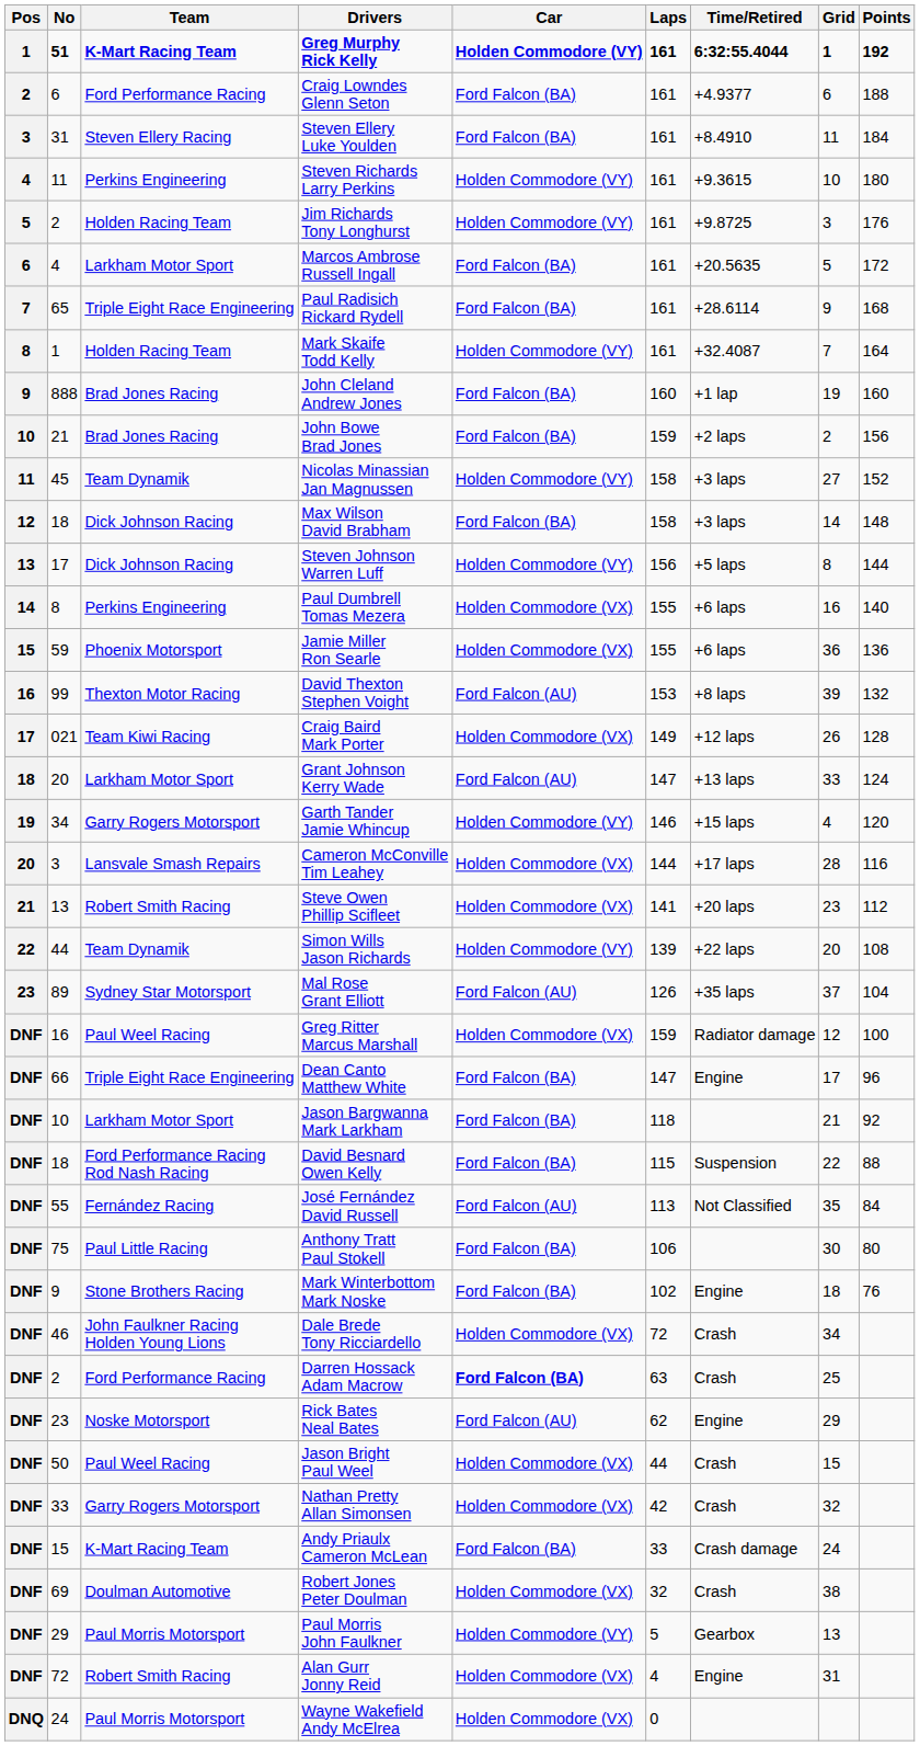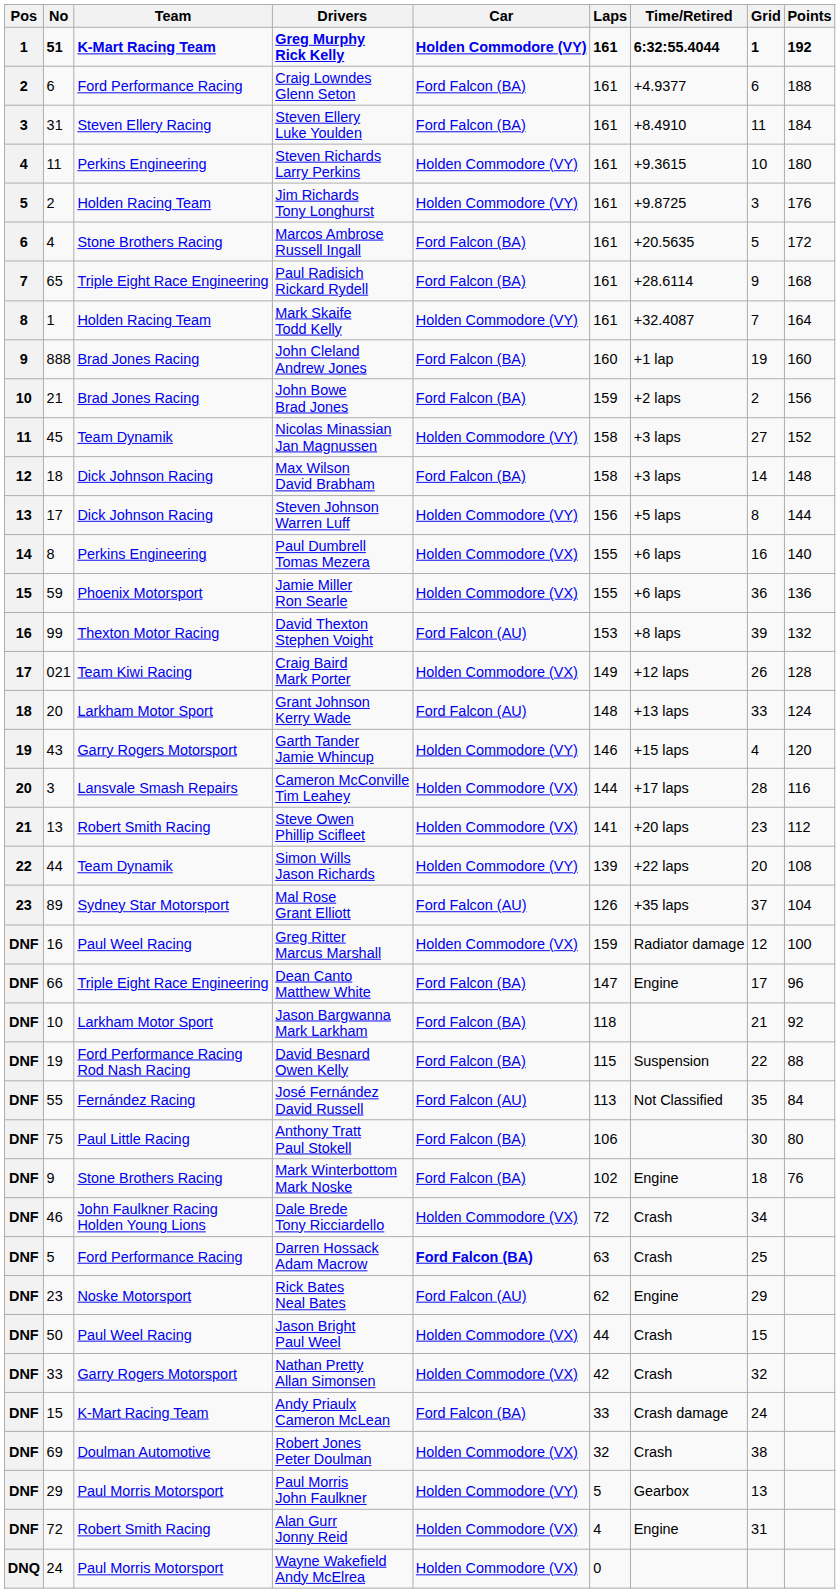 <table class="wikitable" style="font-size: 95%;">
 <tr>
 <th>Pos</th>
 <th>No</th>
 <th>Team</th>
 <th>Drivers</th>
 <th>Car</th>
 <th>Laps</th>
 <th>Time/Retired</th>
 <th>Grid</th>
 <th>Points</th>
 </tr>
 <tr style="font-weight:bold">
 <th>1</th>
 <td>51</td>
 <td><a href='#'>K-Mart Racing Team</a></td>
 <td> <a href='#'>Greg Murphy</a><br> <a href='#'>Rick Kelly</a></td>
 <td><a href='#'>Holden Commodore (VY)</a></td>
 <td>161</td>
 <td>6:32:55.4044</td>
 <td>1</td>
 <td>192</td>
 </tr>
 <tr>
 <th>2</th>
 <td>6</td>
 <td><a href='#'>Ford Performance Racing</a></td>
 <td> <a href='#'>Craig Lowndes</a><br> <a href='#'>Glenn Seton</a></td>
 <td><a href='#'>Ford Falcon (BA)</a></td>
 <td>161</td>
 <td>+4.9377</td>
 <td>6</td>
 <td>188</td>
 </tr>
 <tr>
 <th>3</th>
 <td>31</td>
 <td><a href='#'>Steven Ellery Racing</a></td>
 <td> <a href='#'>Steven Ellery</a><br> <a href='#'>Luke Youlden</a></td>
 <td><a href='#'>Ford Falcon (BA)</a></td>
 <td>161</td>
 <td>+8.4910</td>
 <td>11</td>
 <td>184</td>
 </tr>
 <tr>
 <th>4</th>
 <td>11</td>
 <td><a href='#'>Perkins Engineering</a></td>
 <td> <a href='#'>Steven Richards</a><br> <a href='#'>Larry Perkins</a></td>
 <td><a href='#'>Holden Commodore (VY)</a></td>
 <td>161</td>
 <td>+9.3615</td>
 <td>10</td>
 <td>180</td>
 </tr>
 <tr>
 <th>5</th>
 <td>2</td>
 <td><a href='#'>Holden Racing Team</a></td>
 <td> <a href='#'>Jim Richards</a><br> <a href='#'>Tony Longhurst</a></td>
 <td><a href='#'>Holden Commodore (VY)</a></td>
 <td>161</td>
 <td>+9.8725</td>
 <td>3</td>
 <td>176</td>
 </tr>
 <tr>
 <th>6</th>
 <td>4</td>
-<td><a href='#'>Larkham Motor Sport</a></td>
+<td><a href='#'>Stone Brothers Racing</a></td>
 <td> <a href='#'>Marcos Ambrose</a><br> <a href='#'>Russell Ingall</a></td>
 <td><a href='#'>Ford Falcon (BA)</a></td>
 <td>161</td>
 <td>+20.5635</td>
 <td>5</td>
 <td>172</td>
 </tr>
 <tr>
 <th>7</th>
 <td>65</td>
 <td><a href='#'>Triple Eight Race Engineering</a></td>
 <td> <a href='#'>Paul Radisich</a><br> <a href='#'>Rickard Rydell</a></td>
 <td><a href='#'>Ford Falcon (BA)</a></td>
 <td>161</td>
 <td>+28.6114</td>
 <td>9</td>
 <td>168</td>
 </tr>
 <tr>
 <th>8</th>
 <td>1</td>
 <td><a href='#'>Holden Racing Team</a></td>
 <td> <a href='#'>Mark Skaife</a><br> <a href='#'>Todd Kelly</a></td>
 <td><a href='#'>Holden Commodore (VY)</a></td>
 <td>161</td>
 <td>+32.4087</td>
 <td>7</td>
 <td>164</td>
 </tr>
 <tr>
 <th>9</th>
 <td>888</td>
 <td><a href='#'>Brad Jones Racing</a></td>
 <td> <a href='#'>John Cleland</a><br> <a href='#'>Andrew Jones</a></td>
 <td><a href='#'>Ford Falcon (BA)</a></td>
 <td>160</td>
 <td>+1 lap</td>
 <td>19</td>
 <td>160</td>
 </tr>
 <tr>
 <th>10</th>
 <td>21</td>
 <td><a href='#'>Brad Jones Racing</a></td>
 <td> <a href='#'>John Bowe</a><br> <a href='#'>Brad Jones</a></td>
 <td><a href='#'>Ford Falcon (BA)</a></td>
 <td>159</td>
 <td>+2 laps</td>
 <td>2</td>
 <td>156</td>
 </tr>
 <tr>
 <th>11</th>
 <td>45</td>
 <td><a href='#'>Team Dynamik</a></td>
 <td> <a href='#'>Nicolas Minassian</a><br> <a href='#'>Jan Magnussen</a></td>
 <td><a href='#'>Holden Commodore (VY)</a></td>
 <td>158</td>
 <td>+3 laps</td>
 <td>27</td>
 <td>152</td>
 </tr>
 <tr>
 <th>12</th>
 <td>18</td>
 <td><a href='#'>Dick Johnson Racing</a></td>
 <td> <a href='#'>Max Wilson</a><br> <a href='#'>David Brabham</a></td>
 <td><a href='#'>Ford Falcon (BA)</a></td>
 <td>158</td>
 <td>+3 laps</td>
 <td>14</td>
 <td>148</td>
 </tr>
 <tr>
 <th>13</th>
 <td>17</td>
 <td><a href='#'>Dick Johnson Racing</a></td>
 <td> <a href='#'>Steven Johnson</a><br> <a href='#'>Warren Luff</a></td>
 <td><a href='#'>Holden Commodore (VY)</a></td>
 <td>156</td>
 <td>+5 laps</td>
 <td>8</td>
 <td>144</td>
 </tr>
 <tr>
 <th>14</th>
 <td>8</td>
 <td><a href='#'>Perkins Engineering</a></td>
 <td> <a href='#'>Paul Dumbrell</a><br> <a href='#'>Tomas Mezera</a></td>
 <td><a href='#'>Holden Commodore (VX)</a></td>
 <td>155</td>
 <td>+6 laps</td>
 <td>16</td>
 <td>140</td>
 </tr>
 <tr>
 <th>15</th>
 <td>59</td>
 <td><a href='#'>Phoenix Motorsport</a></td>
 <td> <a href='#'>Jamie Miller</a><br> <a href='#'>Ron Searle</a></td>
 <td><a href='#'>Holden Commodore (VX)</a></td>
 <td>155</td>
 <td>+6 laps</td>
 <td>36</td>
 <td>136</td>
 </tr>
 <tr>
 <th>16</th>
 <td>99</td>
 <td><a href='#'>Thexton Motor Racing</a></td>
 <td> <a href='#'>David Thexton</a><br> <a href='#'>Stephen Voight</a></td>
 <td><a href='#'>Ford Falcon (AU)</a></td>
 <td>153</td>
 <td>+8 laps</td>
 <td>39</td>
 <td>132</td>
 </tr>
 <tr>
 <th>17</th>
 <td>021</td>
 <td><a href='#'>Team Kiwi Racing</a></td>
 <td> <a href='#'>Craig Baird</a><br> <a href='#'>Mark Porter</a></td>
 <td><a href='#'>Holden Commodore (VX)</a></td>
 <td>149</td>
 <td>+12 laps</td>
 <td>26</td>
 <td>128</td>
 </tr>
 <tr>
 <th>18</th>
 <td>20</td>
 <td><a href='#'>Larkham Motor Sport</a></td>
 <td> <a href='#'>Grant Johnson</a><br> <a href='#'>Kerry Wade</a></td>
 <td><a href='#'>Ford Falcon (AU)</a></td>
-<td>147</td>
+<td>148</td>
 <td>+13 laps</td>
 <td>33</td>
 <td>124</td>
 </tr>
 <tr>
 <th>19</th>
-<td>34</td>
+<td>43</td>
 <td><a href='#'>Garry Rogers Motorsport</a></td>
 <td> <a href='#'>Garth Tander</a><br> <a href='#'>Jamie Whincup</a></td>
 <td><a href='#'>Holden Commodore (VY)</a></td>
 <td>146</td>
 <td>+15 laps</td>
 <td>4</td>
 <td>120</td>
 </tr>
 <tr>
 <th>20</th>
 <td>3</td>
 <td><a href='#'>Lansvale Smash Repairs</a></td>
 <td> <a href='#'>Cameron McConville</a><br> <a href='#'>Tim Leahey</a></td>
 <td><a href='#'>Holden Commodore (VX)</a></td>
 <td>144</td>
 <td>+17 laps</td>
 <td>28</td>
 <td>116</td>
 </tr>
 <tr>
 <th>21</th>
 <td>13</td>
 <td><a href='#'>Robert Smith Racing</a></td>
 <td> <a href='#'>Steve Owen</a><br> <a href='#'>Phillip Scifleet</a></td>
 <td><a href='#'>Holden Commodore (VX)</a></td>
 <td>141</td>
 <td>+20 laps</td>
 <td>23</td>
 <td>112</td>
 </tr>
 <tr>
 <th>22</th>
 <td>44</td>
 <td><a href='#'>Team Dynamik</a></td>
 <td> <a href='#'>Simon Wills</a><br> <a href='#'>Jason Richards</a></td>
 <td><a href='#'>Holden Commodore (VY)</a></td>
 <td>139</td>
 <td>+22 laps</td>
 <td>20</td>
 <td>108</td>
 </tr>
 <tr>
 <th>23</th>
 <td>89</td>
 <td><a href='#'>Sydney Star Motorsport</a></td>
 <td> <a href='#'>Mal Rose</a><br> <a href='#'>Grant Elliott</a></td>
 <td><a href='#'>Ford Falcon (AU)</a></td>
 <td>126</td>
 <td>+35 laps</td>
 <td>37</td>
 <td>104</td>
 </tr>
 <tr>
 <th>DNF</th>
 <td>16</td>
 <td><a href='#'>Paul Weel Racing</a></td>
 <td> <a href='#'>Greg Ritter</a><br>  <a href='#'>Marcus Marshall</a></td>
 <td><a href='#'>Holden Commodore (VX)</a></td>
 <td>159</td>
 <td>Radiator damage</td>
 <td>12</td>
 <td>100</td>
 </tr>
 <tr>
 <th>DNF</th>
 <td>66</td>
 <td><a href='#'>Triple Eight Race Engineering</a></td>
 <td> <a href='#'>Dean Canto</a><br> <a href='#'>Matthew White</a></td>
 <td><a href='#'>Ford Falcon (BA)</a></td>
 <td>147</td>
 <td>Engine</td>
 <td>17</td>
 <td>96</td>
 </tr>
 <tr>
 <th>DNF</th>
 <td>10</td>
 <td><a href='#'>Larkham Motor Sport</a></td>
 <td> <a href='#'>Jason Bargwanna</a><br> <a href='#'>Mark Larkham</a></td>
 <td><a href='#'>Ford Falcon (BA)</a></td>
 <td>118</td>
 <td></td>
 <td>21</td>
 <td>92</td>
 </tr>
 <tr>
 <th>DNF</th>
-<td>18</td>
+<td>19</td>
 <td><a href='#'>Ford Performance Racing</a><br><a href='#'>Rod Nash Racing</a></td>
 <td> <a href='#'>David Besnard</a><br> <a href='#'>Owen Kelly</a></td>
 <td><a href='#'>Ford Falcon (BA)</a></td>
 <td>115</td>
 <td>Suspension</td>
 <td>22</td>
 <td>88</td>
 </tr>
 <tr>
 <th>DNF</th>
 <td>55</td>
 <td><a href='#'>Fernández Racing</a></td>
 <td> <a href='#'>José Fernández</a><br> <a href='#'>David Russell</a></td>
 <td><a href='#'>Ford Falcon (AU)</a></td>
 <td>113</td>
 <td>Not Classified</td>
 <td>35</td>
 <td>84</td>
 </tr>
 <tr>
 <th>DNF</th>
 <td>75</td>
 <td><a href='#'>Paul Little Racing</a></td>
 <td> <a href='#'>Anthony Tratt</a><br> <a href='#'>Paul Stokell</a></td>
 <td><a href='#'>Ford Falcon (BA)</a></td>
 <td>106</td>
 <td></td>
 <td>30</td>
 <td>80</td>
 </tr>
 <tr>
 <th>DNF</th>
 <td>9</td>
 <td><a href='#'>Stone Brothers Racing</a></td>
 <td> <a href='#'>Mark Winterbottom</a><br> <a href='#'>Mark Noske</a></td>
 <td><a href='#'>Ford Falcon (BA)</a></td>
 <td>102</td>
 <td>Engine</td>
 <td>18</td>
 <td>76</td>
 </tr>
 <tr>
 <th>DNF</th>
 <td>46</td>
 <td><a href='#'>John Faulkner Racing</a><br><a href='#'>Holden Young Lions</a></td>
 <td> <a href='#'>Dale Brede</a><br> <a href='#'>Tony Ricciardello</a></td>
 <td><a href='#'>Holden Commodore (VX)</a></td>
 <td>72</td>
 <td>Crash</td>
 <td>34</td>
 <td></td>
 </tr>
 <tr>
 <th>DNF</th>
-<td>2</td>
+<td>5</td>
 <td><a href='#'>Ford Performance Racing</a></td>
 <td> <a href='#'>Darren Hossack</a><br> <a href='#'>Adam Macrow</a></td>
 <td><strong><a href='#'>Ford Falcon (BA)</a></strong></td>
 <td>63</td>
 <td>Crash</td>
 <td>25</td>
 <td></td>
 </tr>
 <tr>
 <th>DNF</th>
 <td>23</td>
 <td><a href='#'>Noske Motorsport</a></td>
 <td> <a href='#'>Rick Bates</a><br> <a href='#'>Neal Bates</a></td>
 <td><a href='#'>Ford Falcon (AU)</a></td>
 <td>62</td>
 <td>Engine</td>
 <td>29</td>
 <td></td>
 </tr>
 <tr>
 <th>DNF</th>
 <td>50</td>
 <td><a href='#'>Paul Weel Racing</a></td>
 <td> <a href='#'>Jason Bright</a><br> <a href='#'>Paul Weel</a></td>
 <td><a href='#'>Holden Commodore (VX)</a></td>
 <td>44</td>
 <td>Crash</td>
 <td>15</td>
 <td></td>
 </tr>
 <tr>
 <th>DNF</th>
 <td>33</td>
 <td><a href='#'>Garry Rogers Motorsport</a></td>
 <td> <a href='#'>Nathan Pretty</a><br> <a href='#'>Allan Simonsen</a></td>
 <td><a href='#'>Holden Commodore (VX)</a></td>
 <td>42</td>
 <td>Crash</td>
 <td>32</td>
 <td></td>
 </tr>
 <tr>
 <th>DNF</th>
 <td>15</td>
 <td><a href='#'>K-Mart Racing Team</a></td>
 <td> <a href='#'>Andy Priaulx</a><br> <a href='#'>Cameron McLean</a></td>
 <td><a href='#'>Ford Falcon (BA)</a></td>
 <td>33</td>
 <td>Crash damage</td>
 <td>24</td>
 <td></td>
 </tr>
 <tr>
 <th>DNF</th>
 <td>69</td>
 <td><a href='#'>Doulman Automotive</a></td>
 <td> <a href='#'>Robert Jones</a><br> <a href='#'>Peter Doulman</a></td>
 <td><a href='#'>Holden Commodore (VX)</a></td>
 <td>32</td>
 <td>Crash</td>
 <td>38</td>
 <td></td>
 </tr>
 <tr>
 <th>DNF</th>
 <td>29</td>
 <td><a href='#'>Paul Morris Motorsport</a></td>
 <td> <a href='#'>Paul Morris</a><br> <a href='#'>John Faulkner</a></td>
 <td><a href='#'>Holden Commodore (VY)</a></td>
 <td>5</td>
 <td>Gearbox</td>
 <td>13</td>
 <td></td>
 </tr>
 <tr>
 <th>DNF</th>
 <td>72</td>
 <td><a href='#'>Robert Smith Racing</a></td>
 <td> <a href='#'>Alan Gurr</a><br> <a href='#'>Jonny Reid</a></td>
 <td><a href='#'>Holden Commodore (VX)</a></td>
 <td>4</td>
 <td>Engine</td>
 <td>31</td>
 <td></td>
 </tr>
 <tr>
 <th>DNQ</th>
 <td>24</td>
 <td><a href='#'>Paul Morris Motorsport</a></td>
 <td> <a href='#'>Wayne Wakefield</a><br> <a href='#'>Andy McElrea</a></td>
 <td><a href='#'>Holden Commodore (VX)</a></td>
 <td>0</td>
 <td></td>
 <td></td>
 <td></td>
 </tr>
 </table>
